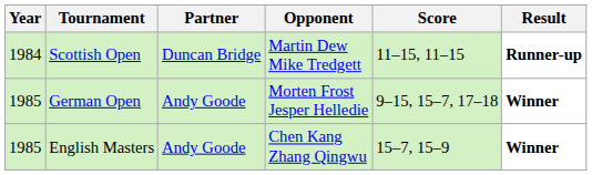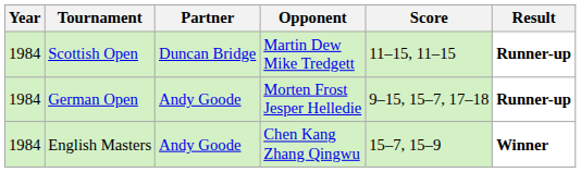 <table class="sortable wikitable" style="font-size: 90%;">
 <tr>
 <th>Year</th>
 <th>Tournament</th>
 <th>Partner</th>
 <th>Opponent</th>
 <th>Score</th>
 <th>Result</th>
 </tr>
 <tr style="background:#D4F1C5">
 <td align="center">1984</td>
 <td align="left"><a href='#'>Scottish Open</a></td>
 <td align="left"> <a href='#'>Duncan Bridge</a></td>
 <td align="left"> <a href='#'>Martin Dew</a> <br>  <a href='#'>Mike Tredgett</a></td>
 <td align="left">11–15, 11–15</td>
 <td style="text-align:left; background:white"> <strong>Runner-up</strong></td>
 </tr>
 <tr style="background:#D4F1C5">
-<td align="center">1985</td>
+<td align="center">1984</td>
 <td align="left"><a href='#'>German Open</a></td>
 <td align="left"> <a href='#'>Andy Goode</a></td>
 <td align="left"> <a href='#'>Morten Frost</a> <br>  <a href='#'>Jesper Helledie</a></td>
 <td align="left">9–15, 15–7, 17–18</td>
-<td style="text-align:left; background:white"> <strong>Winner</strong></td>
+<td style="text-align:left; background:white"> <strong>Runner-up</strong></td>
 </tr>
 <tr style="background:#D4F1C5">
-<td align="center">1985</td>
+<td align="center">1984</td>
 <td align="left">English Masters</td>
 <td align="left"> <a href='#'>Andy Goode</a></td>
 <td align="left"> <a href='#'>Chen Kang</a> <br>  <a href='#'>Zhang Qingwu</a></td>
 <td align="left">15–7, 15–9</td>
 <td style="text-align:left; background:white"> <strong>Winner</strong></td>
 </tr>
 </table>
